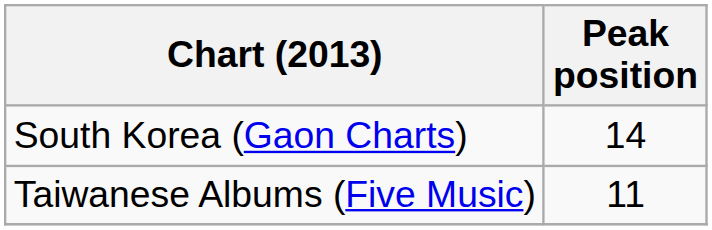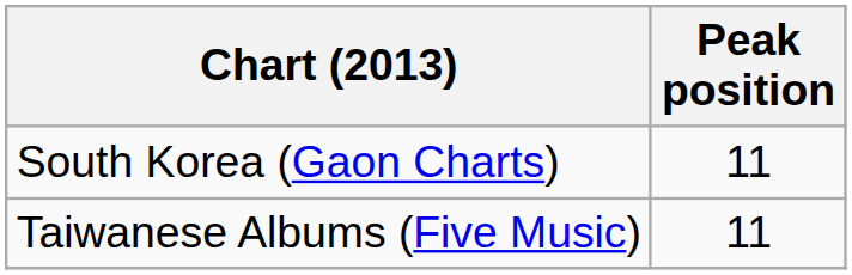 <table class="wikitable plainrowheaders">
 <tr>
 <th scope="col">Chart (2013)</th>
 <th scope="col">Peak<br>position</th>
 </tr>
 <tr>
 <td>South Korea (<a href='#'>Gaon Charts</a>)</td>
-<td style="text-align:center;">14</td>
+<td style="text-align:center;">11</td>
 </tr>
 <tr>
 <td>Taiwanese Albums (<a href='#'>Five Music</a>)</td>
 <td style="text-align:center;">11</td>
 </tr>
 <tr>
 </tr>
 </table>
